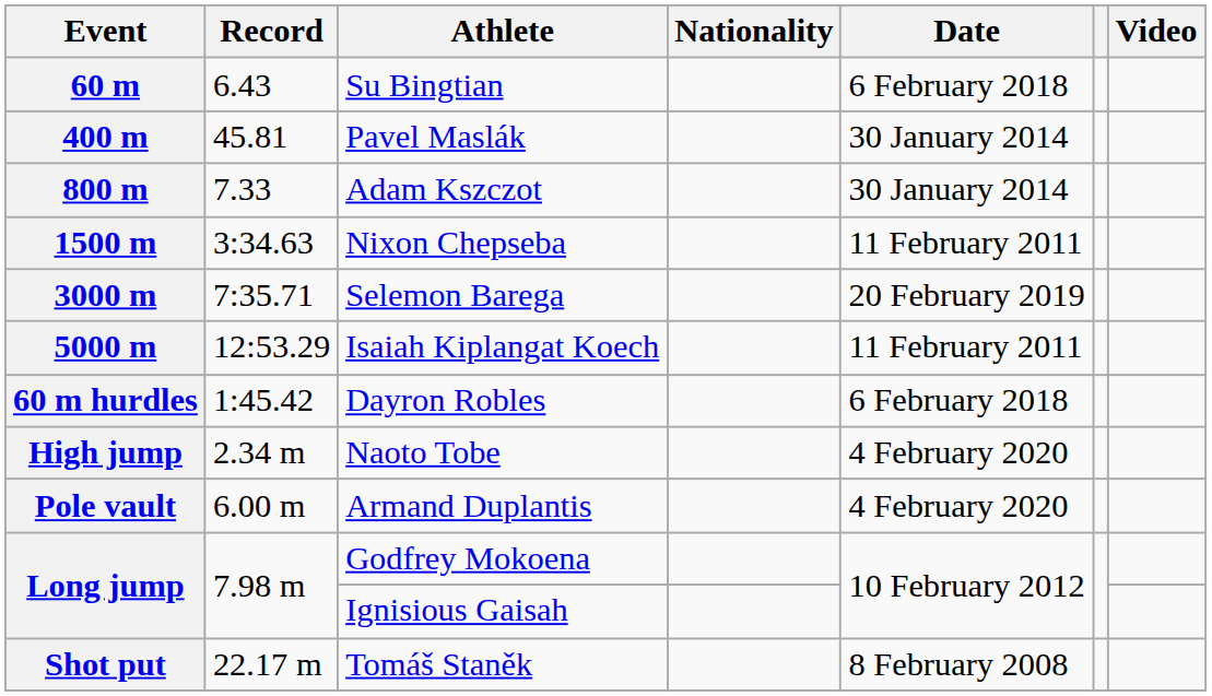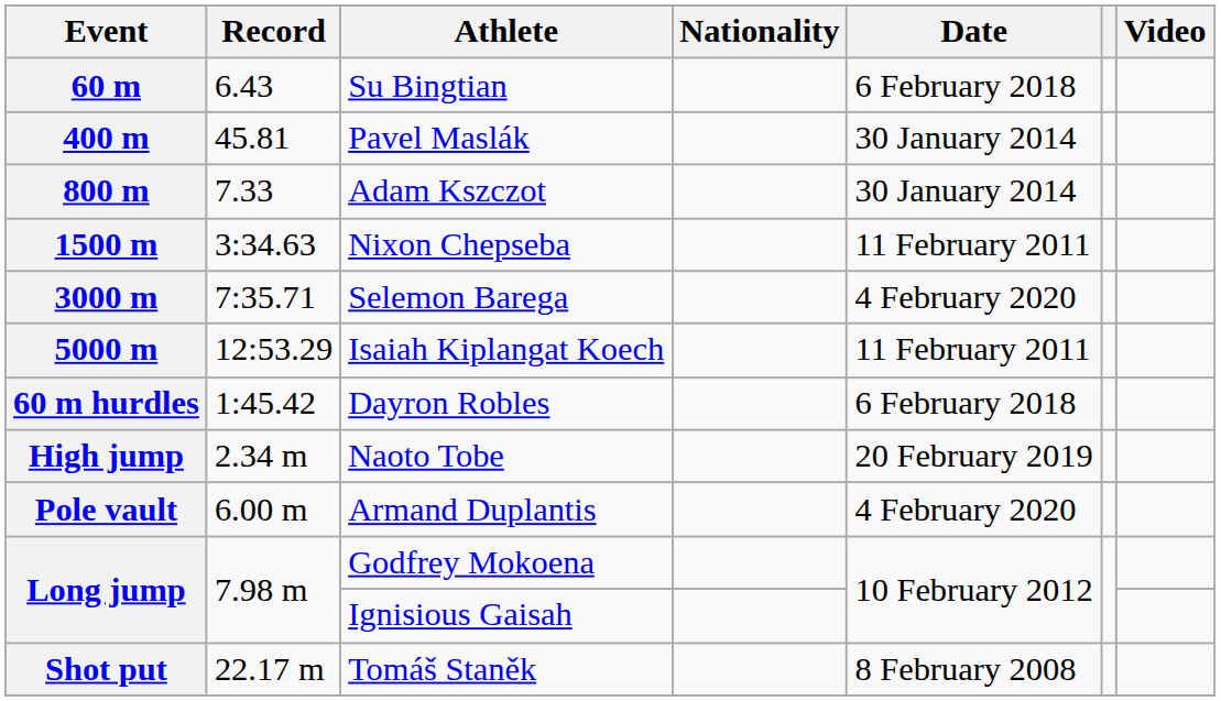 <table class="wikitable plainrowheaders sticky-header">
 <tr>
 <th scope="col">Event</th>
 <th scope="col">Record</th>
 <th scope="col">Athlete</th>
 <th scope="col">Nationality</th>
 <th scope="col">Date</th>
 <th scope="col"></th>
 <th scope="col">Video</th>
 </tr>
 <tr>
 <th scope="row"><a href='#'>60 m</a></th>
 <td>6.43</td>
 <td><a href='#'>Su Bingtian</a></td>
 <td></td>
 <td>6 February 2018</td>
 <td></td>
 <td></td>
 </tr>
 <tr>
 <th scope="row"><a href='#'>400 m</a></th>
 <td>45.81</td>
 <td><a href='#'>Pavel Maslák</a></td>
 <td></td>
 <td>30 January 2014</td>
 <td></td>
 <td></td>
 </tr>
 <tr>
 <th scope="row"><a href='#'>800 m</a></th>
 <td>7.33</td>
 <td><a href='#'>Adam Kszczot</a></td>
 <td></td>
 <td>30 January 2014</td>
 <td></td>
 <td></td>
 </tr>
 <tr>
 <th scope="row"><a href='#'>1500 m</a></th>
 <td>3:34.63</td>
 <td><a href='#'>Nixon Chepseba</a></td>
 <td></td>
 <td>11 February 2011</td>
 <td></td>
 <td></td>
 </tr>
 <tr>
 <th scope="row"><a href='#'>3000 m</a></th>
 <td>7:35.71</td>
 <td><a href='#'>Selemon Barega</a></td>
 <td></td>
-<td>20 February 2019</td>
+<td>4 February 2020</td>
 <td></td>
 <td></td>
 </tr>
 <tr>
 <th scope="row"><a href='#'>5000 m</a></th>
 <td>12:53.29</td>
 <td><a href='#'>Isaiah Kiplangat Koech</a></td>
 <td></td>
 <td>11 February 2011</td>
 <td></td>
 <td></td>
 </tr>
 <tr>
 <th scope="row"><a href='#'>60 m hurdles</a></th>
 <td>1:45.42</td>
 <td><a href='#'>Dayron Robles</a></td>
 <td></td>
 <td>6 February 2018</td>
 <td></td>
 <td></td>
 </tr>
 <tr>
 <th scope="row"><a href='#'>High jump</a></th>
 <td>2.34 m</td>
 <td><a href='#'>Naoto Tobe</a></td>
 <td></td>
-<td>4 February 2020</td>
+<td>20 February 2019</td>
 <td></td>
 <td></td>
 </tr>
 <tr>
 <th scope="row"><a href='#'>Pole vault</a></th>
 <td>6.00 m</td>
 <td><a href='#'>Armand Duplantis</a></td>
 <td></td>
 <td>4 February 2020</td>
 <td></td>
 <td></td>
 </tr>
 <tr>
 <th scope="rowgroup" rowspan="2"><a href='#'>Long jump</a></th>
 <td rowspan="2">7.98 m</td>
 <td><a href='#'>Godfrey Mokoena</a></td>
 <td></td>
 <td rowspan="2">10 February 2012</td>
 <td rowspan="2"></td>
 <td></td>
 </tr>
 <tr>
 <td><a href='#'>Ignisious Gaisah</a></td>
 <td></td>
 <td></td>
 </tr>
 <tr>
 <th scope="row"><a href='#'>Shot put</a></th>
 <td>22.17 m</td>
 <td><a href='#'>Tomáš Staněk</a></td>
 <td></td>
 <td>8 February 2008</td>
 <td></td>
 <td></td>
 </tr>
 </table>
